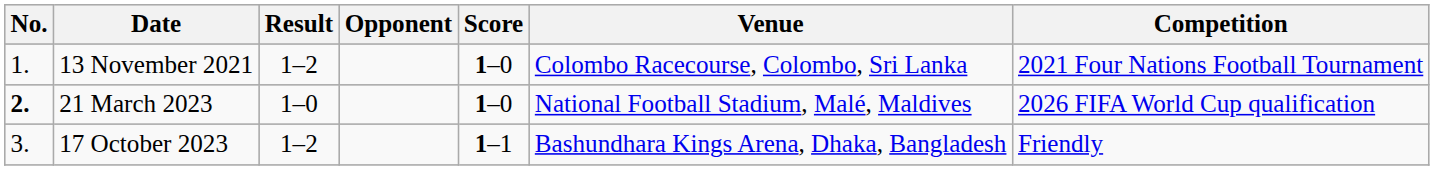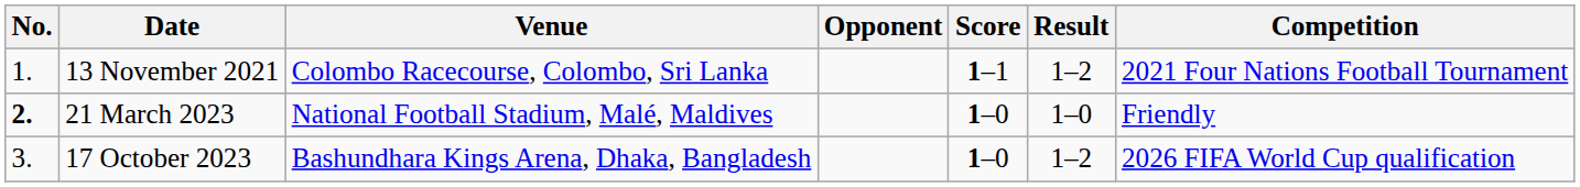 <table class="wikitable">
 <tr>
 <th>No.</th>
 <th>Date</th>
-<th>Result</th>
+<th>Venue</th>
 <th>Opponent</th>
 <th>Score</th>
-<th>Venue</th>
+<th>Result</th>
 <th>Competition</th>
 </tr>
 <tr>
 <td>1.</td>
 <td>13 November 2021</td>
+<td><a href='#'>Colombo Racecourse</a>, <a href='#'>Colombo</a>, <a href='#'>Sri Lanka</a></td>
+<td></td>
+<td align=center><strong>1</strong>–1</td>
 <td align=center>1–2</td>
-<td></td>
-<td align=center><strong>1</strong>–0</td>
-<td><a href='#'>Colombo Racecourse</a>, <a href='#'>Colombo</a>, <a href='#'>Sri Lanka</a></td>
 <td><a href='#'>2021 Four Nations Football Tournament</a></td>
 </tr>
 <tr>
 <td><strong>2.</strong></td>
 <td>21 March 2023</td>
-<td align=center>1–0</td>
+<td><a href='#'>National Football Stadium</a>, <a href='#'>Malé</a>, <a href='#'>Maldives</a></td>
 <td></td>
 <td align=center><strong>1</strong>–0</td>
-<td><a href='#'>National Football Stadium</a>, <a href='#'>Malé</a>, <a href='#'>Maldives</a></td>
-<td><a href='#'>2026 FIFA World Cup qualification</a></td>
+<td align=center>1–0</td>
+<td><a href='#'>Friendly</a></td>
 </tr>
 <tr>
 <td>3.</td>
 <td>17 October 2023</td>
+<td><a href='#'>Bashundhara Kings Arena</a>, <a href='#'>Dhaka</a>, <a href='#'>Bangladesh</a></td>
+<td></td>
+<td align=center><strong>1</strong>–0</td>
 <td style="text-align:center;">1–2</td>
-<td></td>
-<td style="text-align:center;"><strong>1</strong>–1</td>
-<td><a href='#'>Bashundhara Kings Arena</a>, <a href='#'>Dhaka</a>, <a href='#'>Bangladesh</a></td>
-<td><a href='#'>Friendly</a></td>
+<td><a href='#'>2026 FIFA World Cup qualification</a></td>
 </tr>
 </table>
